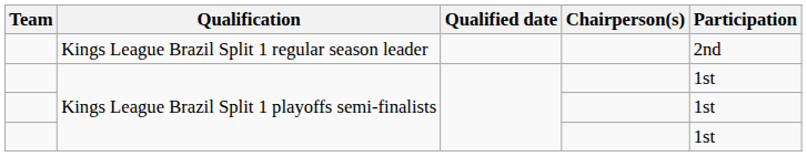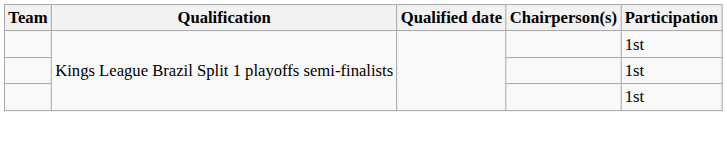 <table class="wikitable sortable">
 <tr>
 <th>Team</th>
 <th class="unsortable">Qualification</th>
 <th>Qualified date</th>
 <th>Chairperson(s)</th>
 <th class="unsortable">Participation</th>
-</tr>
-<tr>
-<td></td>
-<td>Kings League Brazil Split 1 regular season leader</td>
-<td></td>
-<td></td>
-<td>2nd </td>
 </tr>
 <tr>
 <td></td>
 <td rowspan=3>Kings League Brazil Split 1 playoffs semi-finalists</td>
 <td rowspan=3></td>
 <td></td>
 <td>1st</td>
 </tr>
 <tr>
 <td></td>
 <td></td>
 <td>1st</td>
 </tr>
 <tr>
 <td></td>
 <td></td>
 <td>1st</td>
 </tr>
 </table>
